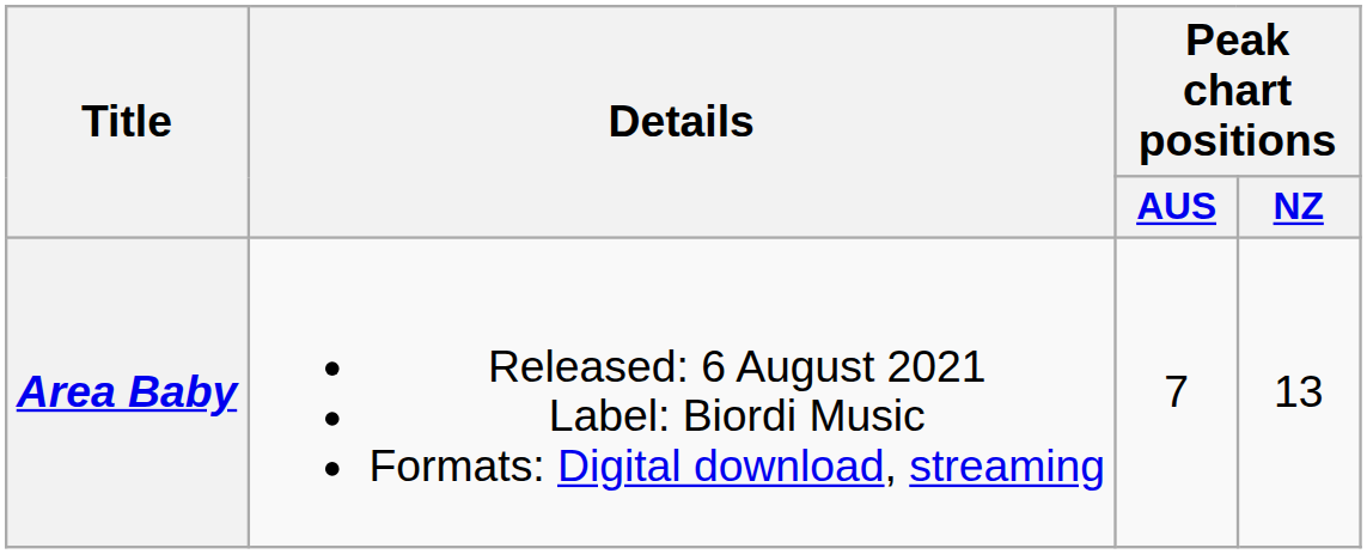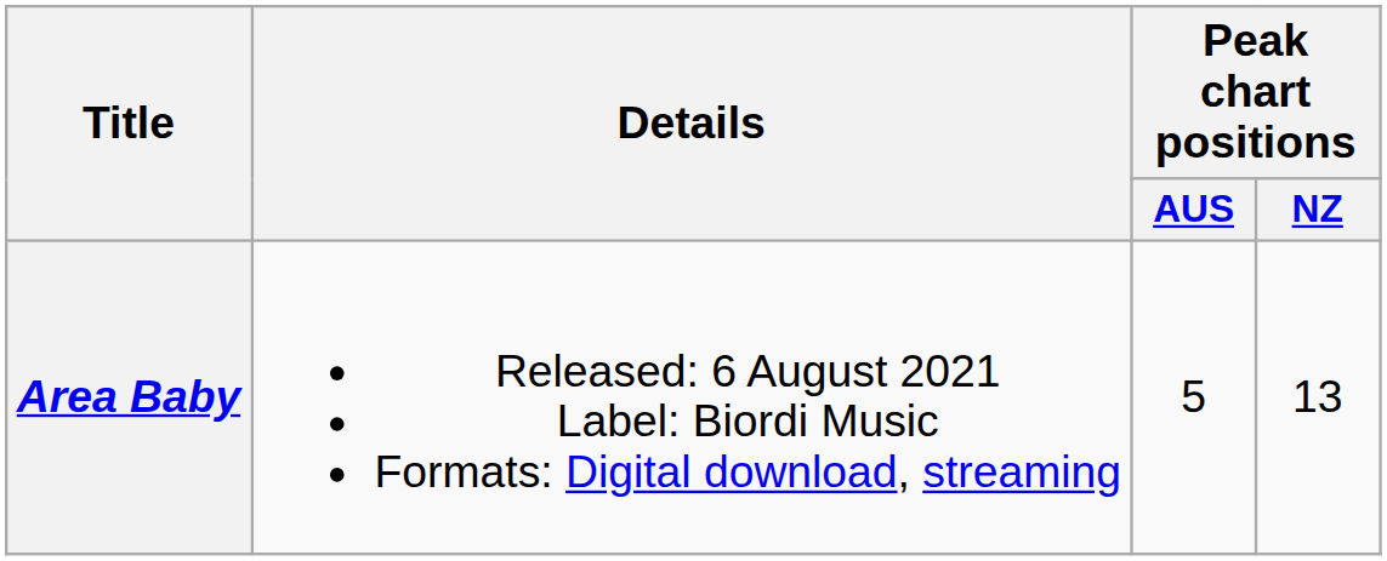 <table class="wikitable plainrowheaders" style="text-align:center;">
 <tr>
 <th scope="col" rowspan="2">Title</th>
 <th scope="col" rowspan="2">Details</th>
 <th scope="col" colspan="2">Peak chart positions</th>
 </tr>
 <tr>
 <th scope="col" style="width:2.75em;font-size:85%;"><a href='#'>AUS</a><br></th>
 <th scope="col" style="width:2.75em;font-size:85%;"><a href='#'>NZ</a><br></th>
 </tr>
 <tr>
 <th scope="row"><em><a href='#'>Area Baby</a></em></th>
 <td><br><ul><li>Released: 6 August 2021</li><li>Label: Biordi Music </li><li>Formats: <a href='#'>Digital download</a>, <a href='#'>streaming</a></li></ul></td>
-<td>7</td>
+<td>5</td>
 <td>13</td>
 </tr>
 </table>
